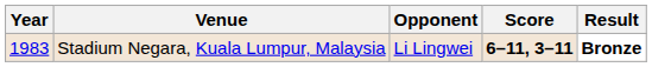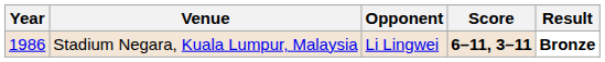 <table class="sortable wikitable" style="font-size: 90%;">
 <tr>
 <th>Year</th>
 <th>Venue</th>
 <th>Opponent</th>
 <th>Score</th>
 <th>Result</th>
 </tr>
 <tr style="background:#F3E6D7">
-<td align="center"><a href='#'>1983</a></td>
+<td align="center"><a href='#'>1986</a></td>
 <td align="left">Stadium Negara, <a href='#'>Kuala Lumpur, Malaysia</a></td>
 <td align="left"> <a href='#'>Li Lingwei</a></td>
 <td align="left"><strong>6–11, 3–11</strong></td>
 <td style="text-align:left; background:white"> <strong>Bronze</strong></td>
 </tr>
 </table>
